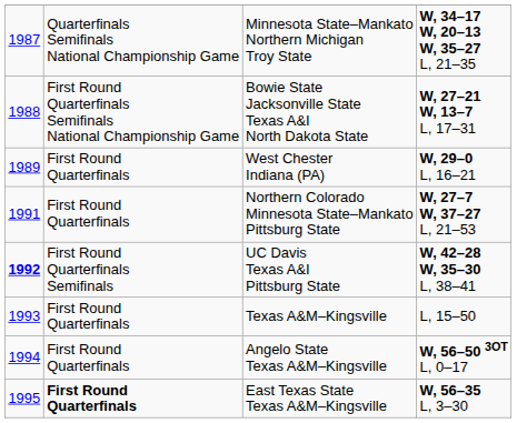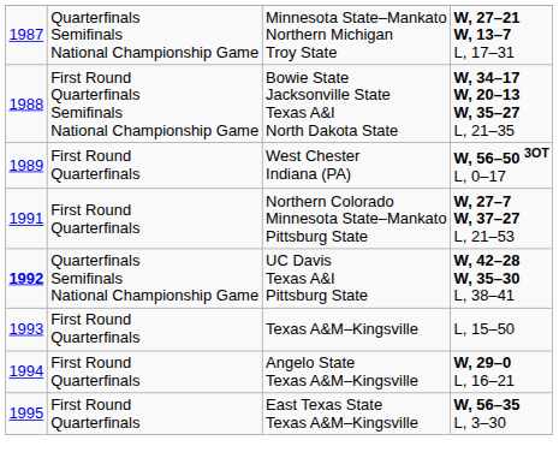 <table class="wikitable">
 <tr>
 </tr>
 <tr>
 <td><a href='#'>1987</a></td>
 <td>Quarterfinals<br>Semifinals<br>National Championship Game</td>
 <td>Minnesota State–Mankato<br>Northern Michigan<br>Troy State</td>
-<td><strong>W, 34–17</strong><br><strong>W, 20–13</strong><br><strong>W, 35–27</strong><br>L, 21–35</td>
+<td><strong>W, 27–21</strong><br><strong>W, 13–7</strong><br>L, 17–31</td>
 </tr>
 <tr>
 <td><a href='#'>1988</a></td>
 <td>First Round<br>Quarterfinals<br>Semifinals<br>National Championship Game</td>
 <td>Bowie State<br>Jacksonville State<br>Texas A&I<br>North Dakota State</td>
-<td><strong>W, 27–21</strong><br><strong>W, 13–7</strong><br>L, 17–31</td>
+<td><strong>W, 34–17</strong><br><strong>W, 20–13</strong><br><strong>W, 35–27</strong><br>L, 21–35</td>
 </tr>
 <tr>
 <td><a href='#'>1989</a></td>
 <td>First Round<br>Quarterfinals<br></td>
 <td>West Chester<br>Indiana (PA)</td>
-<td><strong>W, 29–0</strong><br>L, 16–21</td>
+<td><strong>W, 56–50 <sup>3OT</sup></strong><br>L, 0–17</td>
 </tr>
 <tr>
 <td><a href='#'>1991</a></td>
 <td>First Round<br>Quarterfinals</td>
 <td>Northern Colorado<br>Minnesota State–Mankato<br>Pittsburg State</td>
 <td><strong>W, 27–7</strong><br><strong>W, 37–27</strong><br>L, 21–53</td>
 </tr>
 <tr>
 <td><strong><a href='#'>1992</a></strong></td>
-<td>First Round<br>Quarterfinals<br>Semifinals</td>
+<td>Quarterfinals<br>Semifinals<br>National Championship Game</td>
 <td>UC Davis<br>Texas A&I<br>Pittsburg State</td>
 <td><strong>W, 42–28</strong><br><strong>W, 35–30</strong><br>L, 38–41</td>
 </tr>
 <tr>
 <td><a href='#'>1993</a></td>
 <td>First Round<br>Quarterfinals</td>
 <td>Texas A&M–Kingsville</td>
 <td>L, 15–50</td>
 </tr>
 <tr>
 <td><a href='#'>1994</a></td>
 <td>First Round<br>Quarterfinals</td>
 <td>Angelo State<br>Texas A&M–Kingsville</td>
-<td><strong>W, 56–50 <sup>3OT</sup></strong><br>L, 0–17</td>
+<td><strong>W, 29–0</strong><br>L, 16–21</td>
 </tr>
 <tr>
 <td><a href='#'>1995</a></td>
-<td><strong>First Round<br>Quarterfinals</strong></td>
+<td>First Round<br>Quarterfinals</td>
 <td>East Texas State<br>Texas A&M–Kingsville</td>
 <td><strong>W, 56–35</strong><br>L, 3–30</td>
 </tr>
 </table>
